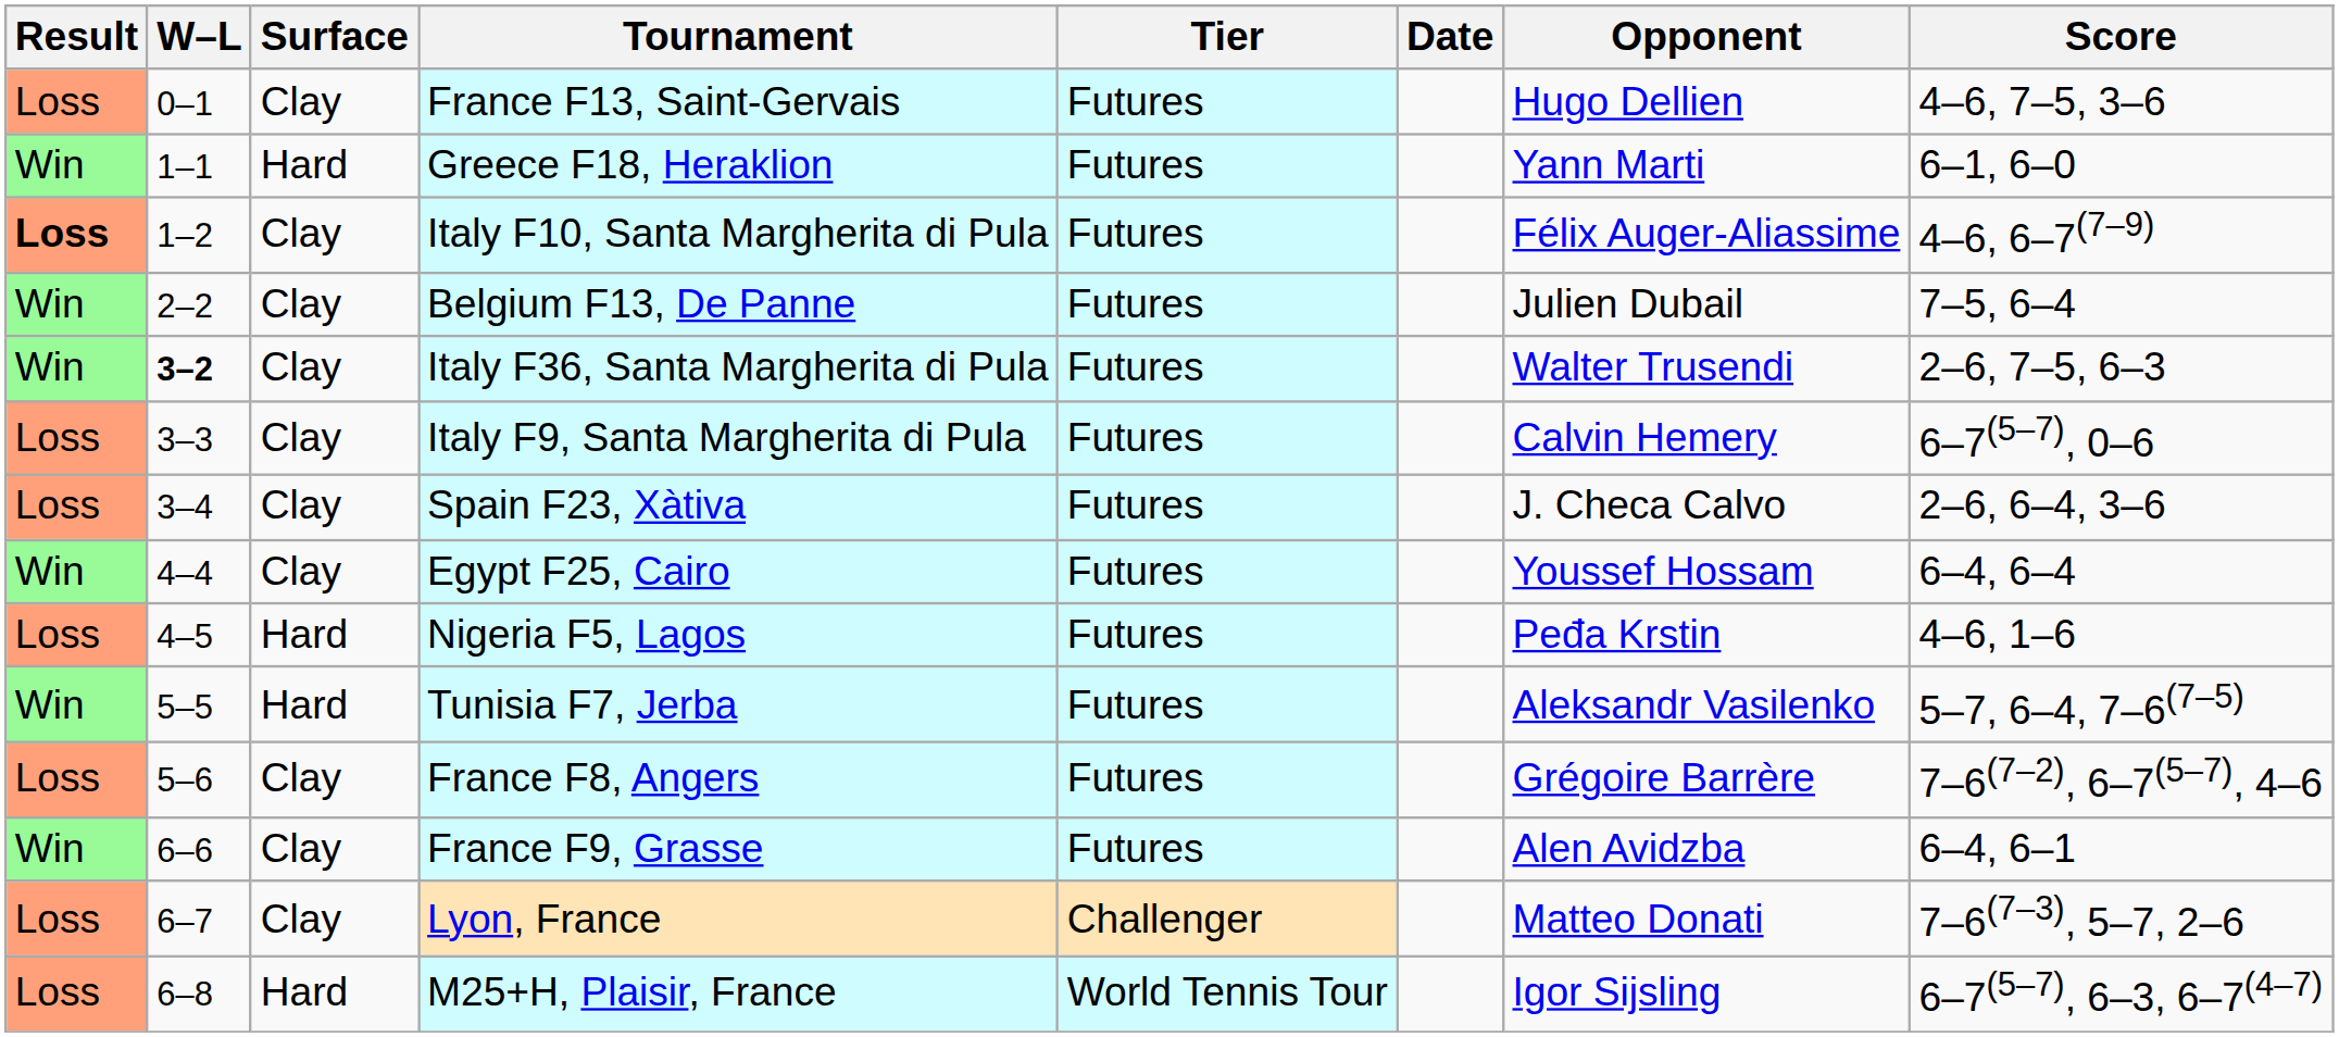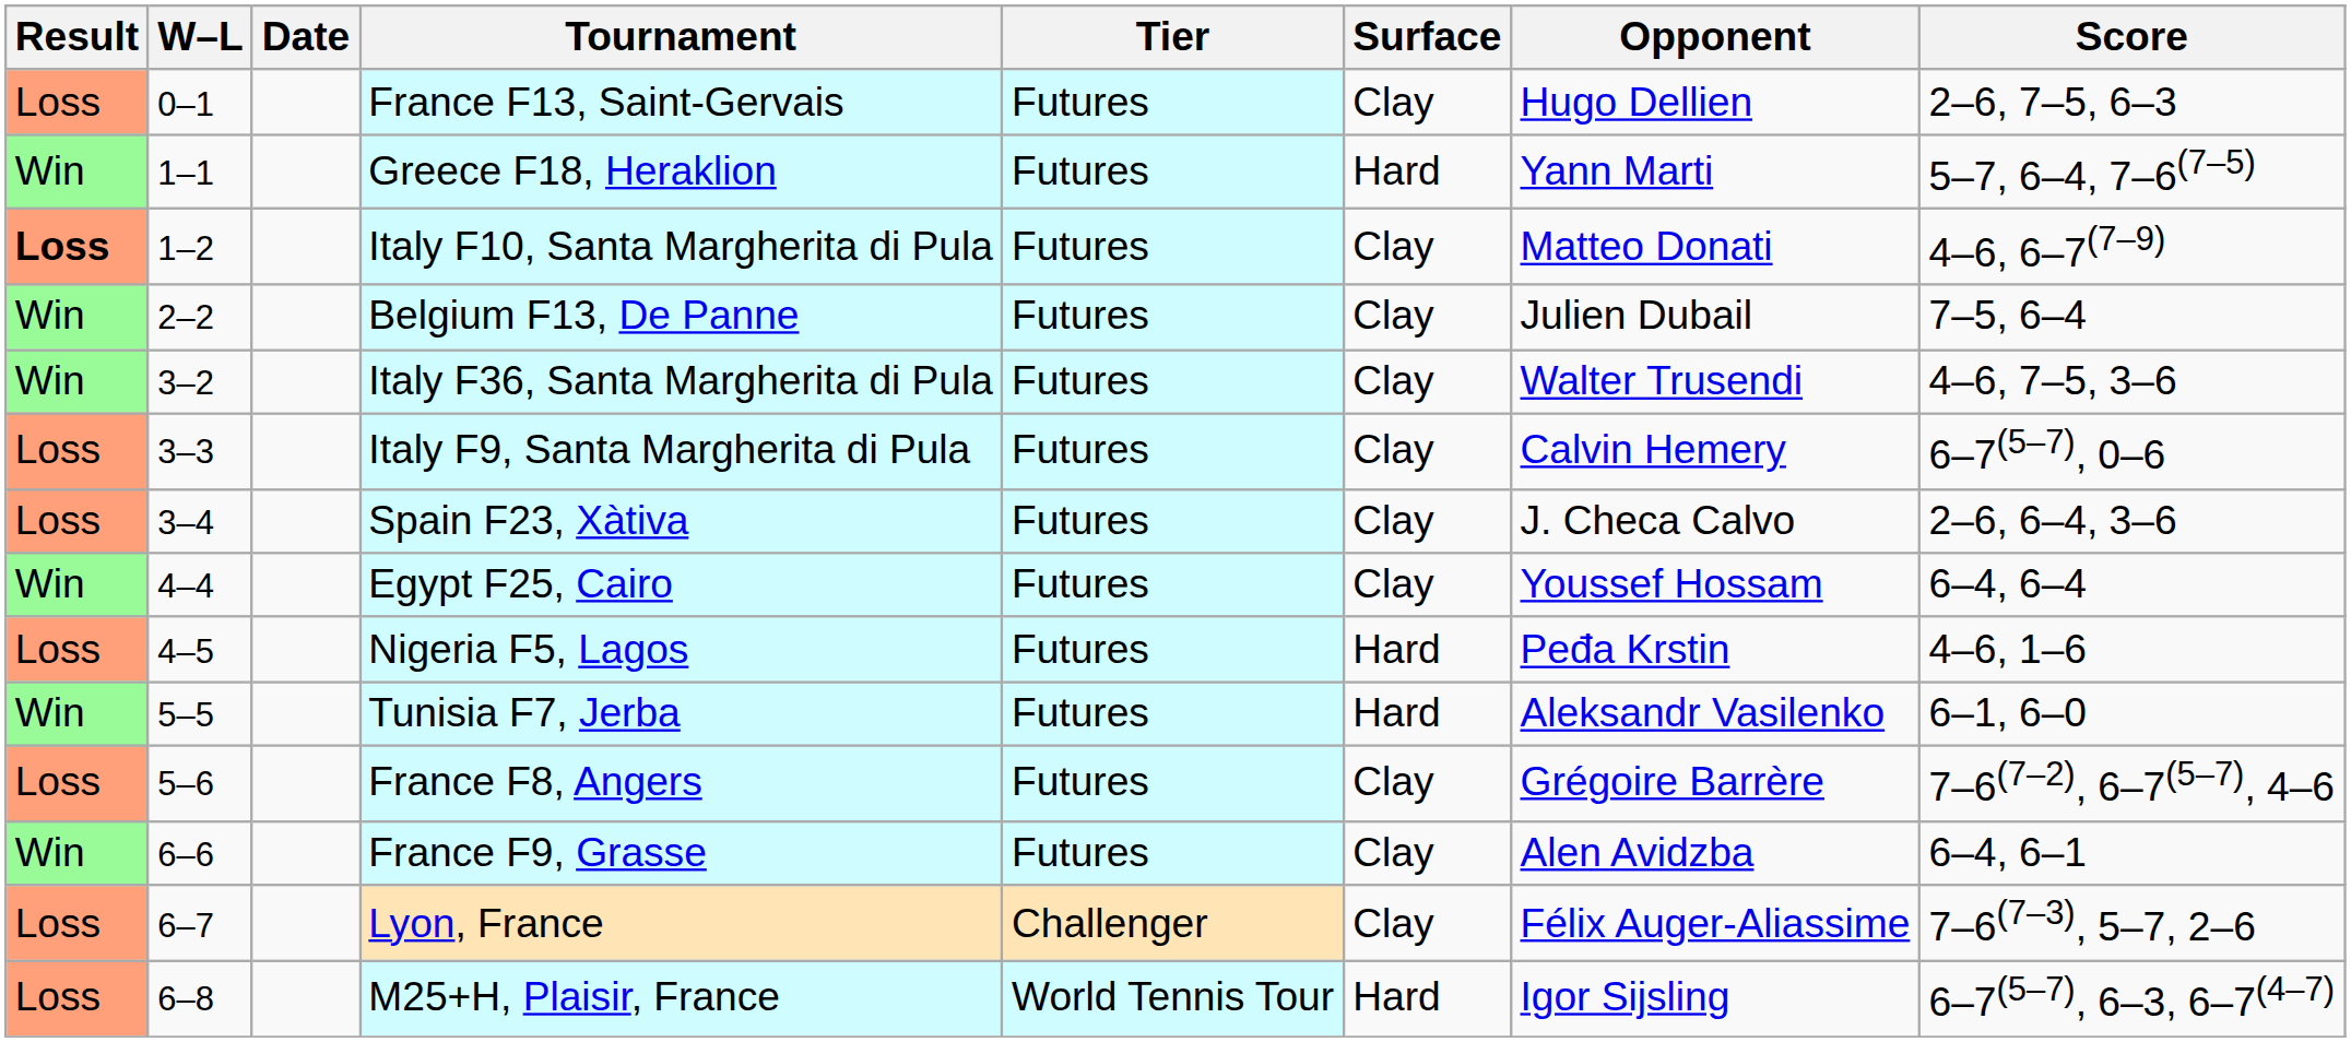 <table class="sortable wikitable">
 <tr>
 <th>Result</th>
 <th class="unsortable">W–L</th>
-<th>Surface</th>
+<th>Date</th>
 <th>Tournament</th>
 <th>Tier</th>
-<th>Date</th>
+<th>Surface</th>
 <th>Opponent</th>
 <th class="unsortable">Score</th>
 </tr>
 <tr>
 <td bgcolor=FFA07A>Loss</td>
 <td><small>0–1</small></td>
-<td>Clay</td>
+<td></td>
 <td style="background:#cffcff;">France F13, Saint-Gervais</td>
 <td style="background:#cffcff;">Futures</td>
-<td></td>
+<td>Clay</td>
 <td> <a href='#'>Hugo Dellien</a></td>
-<td>4–6, 7–5, 3–6</td>
+<td>2–6, 7–5, 6–3</td>
 </tr>
 <tr>
 <td bgcolor=98FB98>Win</td>
 <td><small>1–1</small></td>
-<td>Hard</td>
+<td></td>
 <td style="background:#cffcff;">Greece F18, <a href='#'>Heraklion</a></td>
 <td style="background:#cffcff;">Futures</td>
-<td></td>
+<td>Hard</td>
 <td> <a href='#'>Yann Marti</a></td>
-<td>6–1, 6–0</td>
+<td>5–7, 6–4, 7–6<sup>(7–5)</sup></td>
 </tr>
 <tr>
 <td bgcolor=FFA07A><strong>Loss</strong></td>
 <td><small>1–2</small></td>
-<td>Clay</td>
+<td></td>
 <td style="background:#cffcff;">Italy F10, Santa Margherita di Pula</td>
 <td style="background:#cffcff;">Futures</td>
-<td></td>
-<td> <a href='#'>Félix Auger-Aliassime</a></td>
+<td>Clay</td>
+<td> <a href='#'>Matteo Donati</a></td>
 <td>4–6, 6–7<sup>(7–9)</sup></td>
 </tr>
 <tr>
 <td bgcolor=98FB98>Win</td>
 <td><small>2–2</small></td>
-<td>Clay</td>
+<td></td>
 <td style="background:#cffcff;">Belgium F13, <a href='#'>De Panne</a></td>
 <td style="background:#cffcff;">Futures</td>
-<td></td>
+<td>Clay</td>
 <td> Julien Dubail</td>
 <td>7–5, 6–4</td>
 </tr>
 <tr>
 <td bgcolor=98FB98>Win</td>
-<td><strong><small>3–2</small></strong></td>
-<td>Clay</td>
+<td><small>3–2</small></td>
+<td></td>
 <td style="background:#cffcff;">Italy F36, Santa Margherita di Pula</td>
 <td style="background:#cffcff;">Futures</td>
-<td></td>
+<td>Clay</td>
 <td> <a href='#'>Walter Trusendi</a></td>
-<td>2–6, 7–5, 6–3</td>
+<td>4–6, 7–5, 3–6</td>
 </tr>
 <tr>
 <td bgcolor=FFA07A>Loss</td>
 <td><small>3–3</small></td>
-<td>Clay</td>
+<td></td>
 <td style="background:#cffcff;">Italy F9, Santa Margherita di Pula</td>
 <td style="background:#cffcff;">Futures</td>
-<td></td>
+<td>Clay</td>
 <td> <a href='#'>Calvin Hemery</a></td>
 <td>6–7<sup>(5–7)</sup>, 0–6</td>
 </tr>
 <tr>
 <td bgcolor=FFA07A>Loss</td>
 <td><small>3–4</small></td>
-<td>Clay</td>
+<td></td>
 <td style="background:#cffcff;">Spain F23, <a href='#'>Xàtiva</a></td>
 <td style="background:#cffcff;">Futures</td>
-<td></td>
+<td>Clay</td>
 <td> J. Checa Calvo</td>
 <td>2–6, 6–4, 3–6</td>
 </tr>
 <tr>
 <td bgcolor=98FB98>Win</td>
 <td><small>4–4</small></td>
-<td>Clay</td>
+<td></td>
 <td style="background:#cffcff;">Egypt F25, <a href='#'>Cairo</a></td>
 <td style="background:#cffcff;">Futures</td>
-<td></td>
+<td>Clay</td>
 <td> <a href='#'>Youssef Hossam</a></td>
 <td>6–4, 6–4</td>
 </tr>
 <tr>
 <td bgcolor=FFA07A>Loss</td>
 <td><small>4–5</small></td>
-<td>Hard</td>
+<td></td>
 <td style="background:#cffcff;">Nigeria F5, <a href='#'>Lagos</a></td>
 <td style="background:#cffcff;">Futures</td>
-<td></td>
+<td>Hard</td>
 <td> <a href='#'>Peđa Krstin</a></td>
 <td>4–6, 1–6</td>
 </tr>
 <tr>
 <td bgcolor=98FB98>Win</td>
 <td><small>5–5</small></td>
-<td>Hard</td>
+<td></td>
 <td style="background:#cffcff;">Tunisia F7, <a href='#'>Jerba</a></td>
 <td style="background:#cffcff;">Futures</td>
-<td></td>
+<td>Hard</td>
 <td> <a href='#'>Aleksandr Vasilenko</a></td>
-<td>5–7, 6–4, 7–6<sup>(7–5)</sup></td>
+<td>6–1, 6–0</td>
 </tr>
 <tr>
 <td bgcolor=FFA07A>Loss</td>
 <td><small>5–6</small></td>
-<td>Clay</td>
+<td></td>
 <td style="background:#cffcff;">France F8, <a href='#'>Angers</a></td>
 <td style="background:#cffcff;">Futures</td>
-<td></td>
+<td>Clay</td>
 <td> <a href='#'>Grégoire Barrère</a></td>
 <td>7–6<sup>(7–2)</sup>, 6–7<sup>(5–7)</sup>, 4–6</td>
 </tr>
 <tr>
 <td bgcolor=98FB98>Win</td>
 <td><small>6–6</small></td>
-<td>Clay</td>
+<td></td>
 <td style="background:#cffcff;">France F9, <a href='#'>Grasse</a></td>
 <td style="background:#cffcff;">Futures</td>
-<td></td>
+<td>Clay</td>
 <td> <a href='#'>Alen Avidzba</a></td>
 <td>6–4, 6–1</td>
 </tr>
 <tr>
 <td bgcolor=FFA07A>Loss</td>
 <td><small>6–7</small></td>
-<td>Clay</td>
+<td></td>
 <td style="background:moccasin;"><a href='#'>Lyon</a>, France</td>
 <td style="background:moccasin;">Challenger</td>
-<td></td>
-<td> <a href='#'>Matteo Donati</a></td>
+<td>Clay</td>
+<td> <a href='#'>Félix Auger-Aliassime</a></td>
 <td>7–6<sup>(7–3)</sup>, 5–7, 2–6</td>
 </tr>
 <tr>
 <td bgcolor=FFA07A>Loss</td>
 <td><small>6–8</small></td>
-<td>Hard</td>
+<td></td>
 <td style="background:#cffcff;">M25+H, <a href='#'>Plaisir</a>, France</td>
 <td style="background:#cffcff;">World Tennis Tour</td>
-<td></td>
+<td>Hard</td>
 <td> <a href='#'>Igor Sijsling</a></td>
 <td>6–7<sup>(5–7)</sup>, 6–3, 6–7<sup>(4–7)</sup></td>
 </tr>
 </table>
